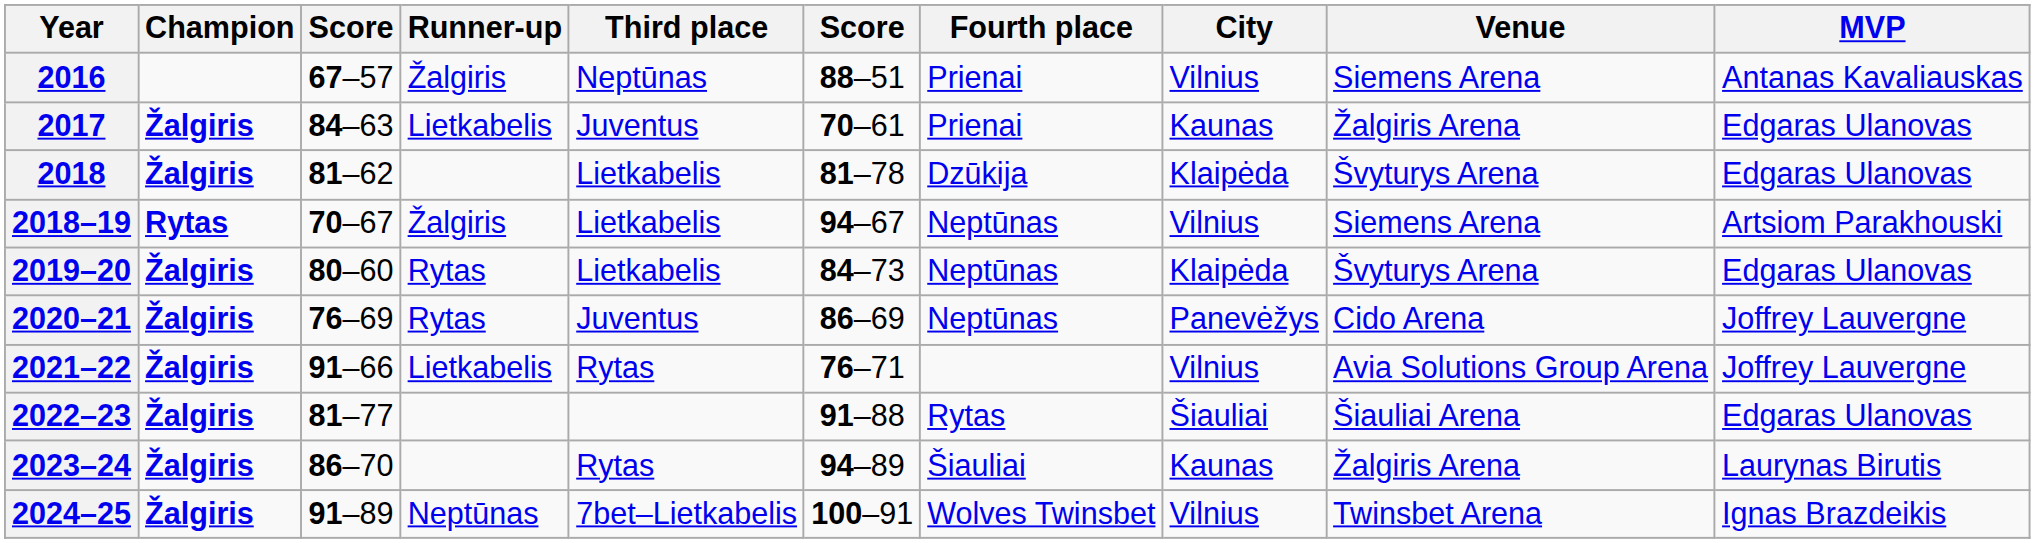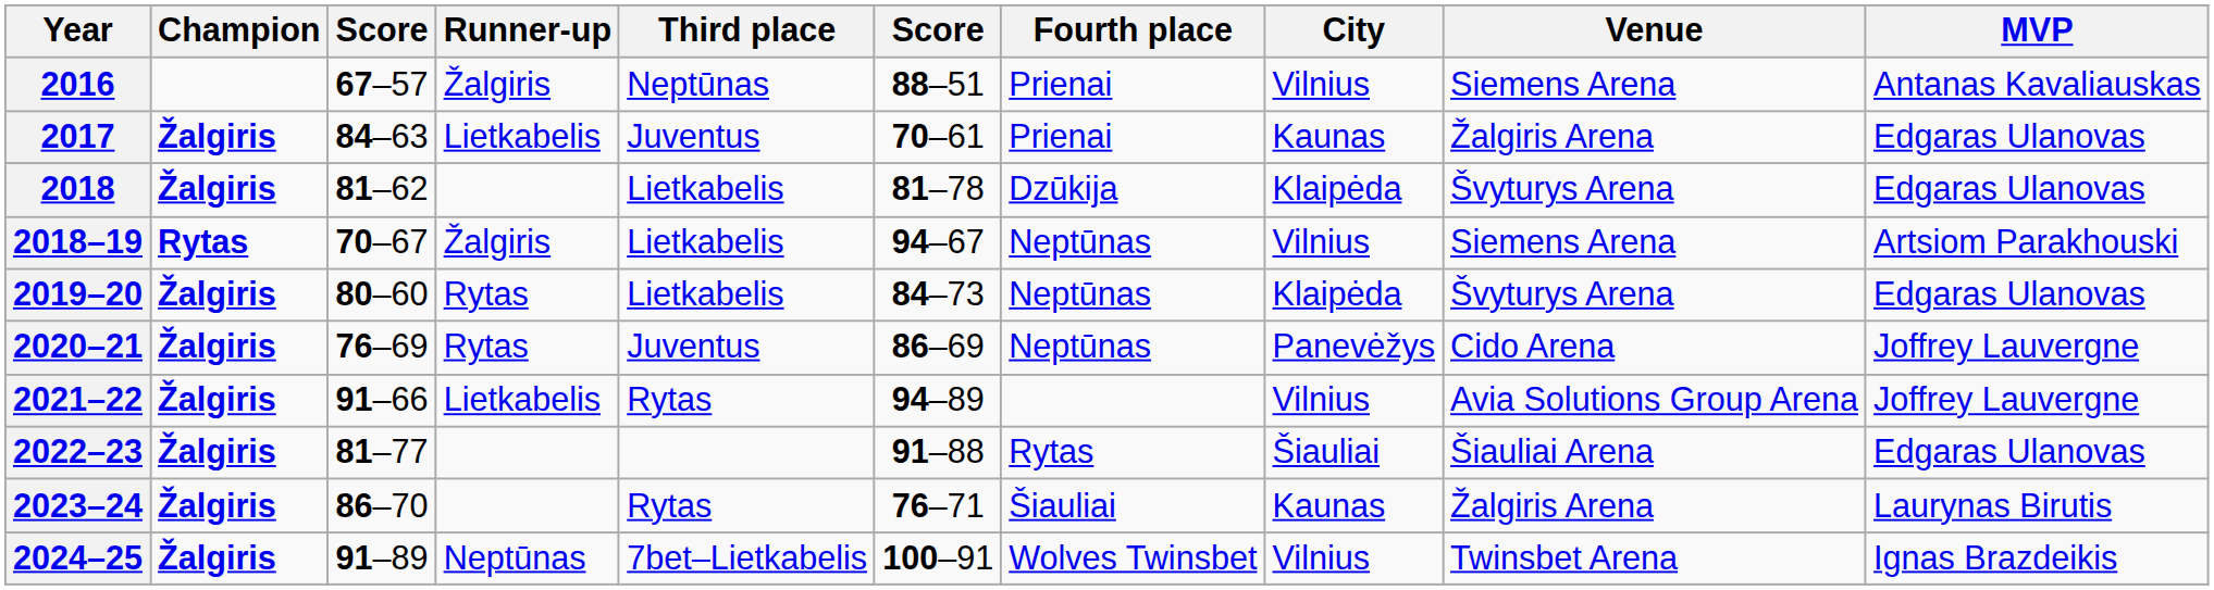 <table class="wikitable sortable">
 <tr>
 <th>Year</th>
 <th>Champion</th>
 <th>Score</th>
 <th>Runner-up</th>
 <th>Third place</th>
 <th>Score</th>
 <th>Fourth place</th>
 <th>City</th>
 <th>Venue</th>
 <th><a href='#'>MVP</a></th>
 </tr>
 <tr>
 <th scope="col" align="center"><a href='#'>2016</a></th>
 <td><strong></strong></td>
 <td align="center"><strong>67</strong>–57</td>
 <td><a href='#'>Žalgiris</a></td>
 <td><a href='#'>Neptūnas</a></td>
 <td align="center"><strong>88</strong>–51</td>
 <td><a href='#'>Prienai</a></td>
 <td><a href='#'>Vilnius</a></td>
 <td><a href='#'>Siemens Arena</a></td>
 <td> <a href='#'>Antanas Kavaliauskas</a></td>
 </tr>
 <tr>
 <th scope="col" align="center"><a href='#'>2017</a></th>
 <td><strong><a href='#'>Žalgiris</a></strong></td>
 <td align="center"><strong>84</strong>–63</td>
 <td><a href='#'>Lietkabelis</a></td>
 <td><a href='#'>Juventus</a></td>
 <td align="center"><strong>70</strong>–61</td>
 <td><a href='#'>Prienai</a></td>
 <td><a href='#'>Kaunas</a></td>
 <td><a href='#'>Žalgiris Arena</a></td>
 <td> <a href='#'>Edgaras Ulanovas</a></td>
 </tr>
 <tr>
 <th scope="col" align="center"><a href='#'>2018</a></th>
 <td><strong><a href='#'>Žalgiris</a></strong></td>
 <td align="center"><strong>81</strong>–62</td>
 <td></td>
 <td><a href='#'>Lietkabelis</a></td>
 <td align="center"><strong>81</strong>–78</td>
 <td><a href='#'>Dzūkija</a></td>
 <td><a href='#'>Klaipėda</a></td>
 <td><a href='#'>Švyturys Arena</a></td>
 <td> <a href='#'>Edgaras Ulanovas</a></td>
 </tr>
 <tr>
 <th scope="col" align="center"><a href='#'>2018–19</a></th>
 <td><strong><a href='#'>Rytas</a></strong></td>
 <td align="center"><strong>70</strong>–67</td>
 <td><a href='#'>Žalgiris</a></td>
 <td><a href='#'>Lietkabelis</a></td>
 <td align="center"><strong>94</strong>–67</td>
 <td><a href='#'>Neptūnas</a></td>
 <td><a href='#'>Vilnius</a></td>
 <td><a href='#'>Siemens Arena</a></td>
 <td> <a href='#'>Artsiom Parakhouski</a></td>
 </tr>
 <tr>
 <th scope="col" align="center"><a href='#'>2019–20</a></th>
 <td><strong><a href='#'>Žalgiris</a></strong></td>
 <td align="center"><strong>80</strong>–60</td>
 <td><a href='#'>Rytas</a></td>
 <td><a href='#'>Lietkabelis</a></td>
 <td align="center"><strong>84</strong>–73</td>
 <td><a href='#'>Neptūnas</a></td>
 <td><a href='#'>Klaipėda</a></td>
 <td><a href='#'>Švyturys Arena</a></td>
 <td> <a href='#'>Edgaras Ulanovas</a></td>
 </tr>
 <tr>
 <th scope="col" align="center"><a href='#'>2020–21</a></th>
 <td><strong><a href='#'>Žalgiris</a></strong></td>
 <td align="center"><strong>76</strong>–69</td>
 <td><a href='#'>Rytas</a></td>
 <td><a href='#'>Juventus</a></td>
 <td align="center"><strong>86</strong>–69</td>
 <td><a href='#'>Neptūnas</a></td>
 <td><a href='#'>Panevėžys</a></td>
 <td><a href='#'>Cido Arena</a></td>
 <td> <a href='#'>Joffrey Lauvergne</a></td>
 </tr>
 <tr>
 <th scope="col" align="center"><a href='#'>2021–22</a></th>
 <td><strong><a href='#'>Žalgiris</a></strong></td>
 <td align="center"><strong>91</strong>–66</td>
 <td><a href='#'>Lietkabelis</a></td>
 <td><a href='#'>Rytas</a></td>
-<td align="center"><strong>76</strong>–71</td>
+<td align="center"><strong>94</strong>–89</td>
 <td></td>
 <td><a href='#'>Vilnius</a></td>
 <td><a href='#'>Avia Solutions Group Arena</a></td>
 <td> <a href='#'>Joffrey Lauvergne</a></td>
 </tr>
 <tr>
 <th scope="col" align="center"><a href='#'>2022–23</a></th>
 <td><strong><a href='#'>Žalgiris</a></strong></td>
 <td align="center"><strong>81</strong>–77</td>
 <td></td>
 <td></td>
 <td align="center"><strong>91</strong>–88</td>
 <td><a href='#'>Rytas</a></td>
 <td><a href='#'>Šiauliai</a></td>
 <td><a href='#'>Šiauliai Arena</a></td>
 <td> <a href='#'>Edgaras Ulanovas</a></td>
 </tr>
 <tr>
 <th scope="col" align="center"><a href='#'>2023–24</a></th>
 <td><strong><a href='#'>Žalgiris</a></strong></td>
 <td align="center"><strong>86</strong>–70</td>
 <td></td>
 <td><a href='#'>Rytas</a></td>
-<td align="center"><strong>94</strong>–89</td>
+<td align="center"><strong>76</strong>–71</td>
 <td><a href='#'>Šiauliai</a></td>
 <td><a href='#'>Kaunas</a></td>
 <td><a href='#'>Žalgiris Arena</a></td>
 <td> <a href='#'>Laurynas Birutis</a></td>
 </tr>
 <tr>
 <th scope="col" align="center"><a href='#'>2024–25</a></th>
 <td><strong><a href='#'>Žalgiris</a></strong></td>
 <td align="center"><strong>91</strong>–89</td>
 <td><a href='#'>Neptūnas</a></td>
 <td><a href='#'>7bet–Lietkabelis</a></td>
 <td align="center"><strong>100</strong>–91</td>
 <td><a href='#'>Wolves Twinsbet</a></td>
 <td><a href='#'>Vilnius</a></td>
 <td><a href='#'>Twinsbet Arena</a></td>
 <td> <a href='#'>Ignas Brazdeikis</a></td>
 </tr>
 </table>
